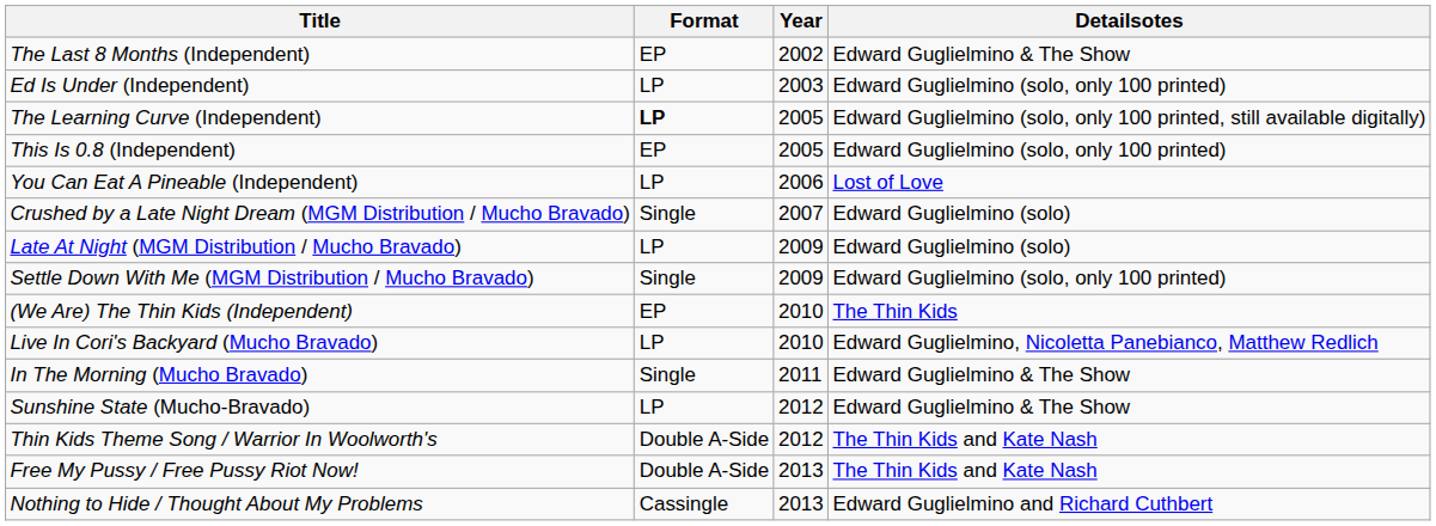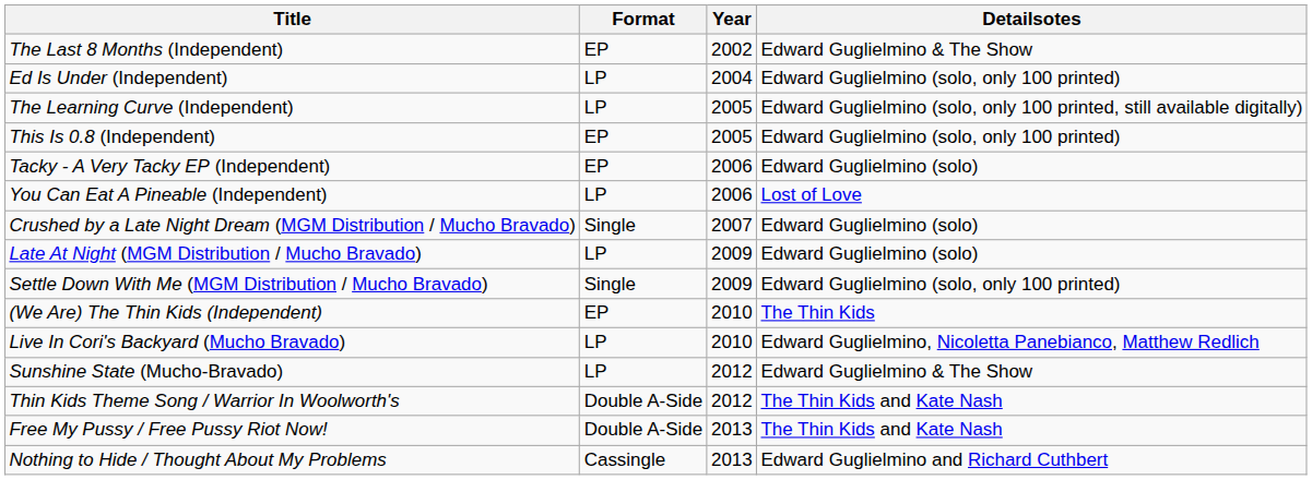 <table class="wikitable">
 <tr>
 <th>Title</th>
 <th>Format</th>
 <th>Year</th>
 <th>Detailsotes</th>
 </tr>
 <tr>
 <td><em>The Last 8 Months</em> (Independent)</td>
 <td>EP</td>
 <td>2002</td>
 <td>Edward Guglielmino & The Show</td>
 </tr>
 <tr>
 <td><em>Ed Is Under</em> (Independent)</td>
 <td>LP</td>
-<td>2003</td>
+<td>2004</td>
 <td>Edward Guglielmino (solo, only 100 printed)</td>
 </tr>
 <tr>
 <td><em>The Learning Curve</em> (Independent)</td>
-<td><strong>LP</strong></td>
+<td>LP</td>
 <td>2005</td>
 <td>Edward Guglielmino (solo, only 100 printed, still available digitally)</td>
 </tr>
 <tr>
 <td><em>This Is 0.8</em> (Independent)</td>
 <td>EP</td>
 <td>2005</td>
 <td>Edward Guglielmino (solo, only 100 printed)</td>
+</tr>
+<tr>
+<td><em>Tacky - A Very Tacky EP</em> (Independent)</td>
+<td>EP</td>
+<td>2006</td>
+<td>Edward Guglielmino (solo)</td>
 </tr>
 <tr>
 <td><em>You Can Eat A Pineable</em> (Independent)</td>
 <td>LP</td>
 <td>2006</td>
 <td><a href='#'>Lost of Love</a></td>
 </tr>
 <tr>
 <td><em>Crushed by a Late Night Dream</em> (<a href='#'>MGM Distribution</a> / <a href='#'>Mucho Bravado</a>)</td>
 <td>Single</td>
 <td>2007</td>
 <td>Edward Guglielmino (solo)</td>
 </tr>
 <tr>
 <td><a href='#'><em>Late At Night</em></a>  (<a href='#'>MGM Distribution</a> / <a href='#'>Mucho Bravado</a>)</td>
 <td>LP</td>
 <td>2009</td>
 <td>Edward Guglielmino (solo)</td>
 </tr>
 <tr>
 <td><em>Settle Down With Me</em> (<a href='#'>MGM Distribution</a> / <a href='#'>Mucho Bravado</a>)</td>
 <td>Single</td>
 <td>2009</td>
 <td>Edward Guglielmino (solo, only 100 printed)</td>
 </tr>
 <tr>
 <td><em>(We Are) The Thin Kids (Independent) </em></td>
 <td>EP</td>
 <td>2010</td>
 <td><a href='#'>The Thin Kids</a></td>
 </tr>
 <tr>
 <td><em>Live In Cori's Backyard</em> (<a href='#'>Mucho Bravado</a>)</td>
 <td>LP</td>
 <td>2010</td>
 <td>Edward Guglielmino, <a href='#'>Nicoletta Panebianco</a>, <a href='#'>Matthew Redlich</a></td>
 </tr>
 <tr>
-<td><em>In The Morning</em> (<a href='#'>Mucho Bravado</a>)</td>
-<td>Single</td>
-<td>2011</td>
-<td>Edward Guglielmino & The Show</td>
-</tr>
-<tr>
 <td><em>Sunshine State </em>(Mucho-Bravado)</td>
 <td>LP</td>
 <td>2012</td>
 <td>Edward Guglielmino & The Show</td>
 </tr>
 <tr>
 <td><em>Thin Kids Theme Song / Warrior In Woolworth's </em></td>
 <td>Double A-Side</td>
 <td>2012</td>
 <td><a href='#'>The Thin Kids</a> and <a href='#'>Kate Nash</a></td>
 </tr>
 <tr>
 <td><em>Free My Pussy / Free Pussy Riot Now!</em></td>
 <td>Double A-Side</td>
 <td>2013</td>
 <td><a href='#'>The Thin Kids</a> and <a href='#'>Kate Nash</a></td>
 </tr>
 <tr>
 <td><em>Nothing to Hide / Thought About My Problems</em></td>
 <td>Cassingle</td>
 <td>2013</td>
 <td>Edward Guglielmino and <a href='#'>Richard Cuthbert</a></td>
 </tr>
 </table>
